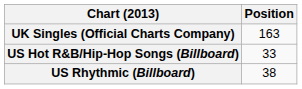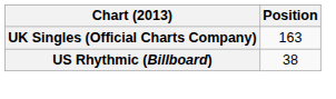 <table class="wikitable sortable plainrowheaders" style="text-align:center">
 <tr>
 <th scope="col">Chart (2013)</th>
 <th scope="col">Position</th>
 </tr>
 <tr>
 <th scope="row">UK Singles (Official Charts Company)</th>
 <td>163</td>
 </tr>
 <tr>
-<th scope="row">US Hot R&B/Hip-Hop Songs (<em>Billboard</em>)</th>
-<td>33</td>
-</tr>
-<tr>
 <th scope="row">US Rhythmic (<em>Billboard</em>)</th>
 <td>38</td>
 </tr>
 </table>
